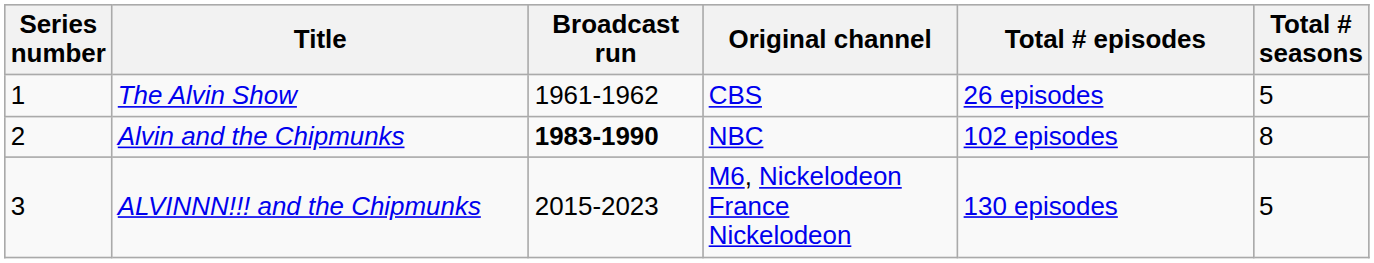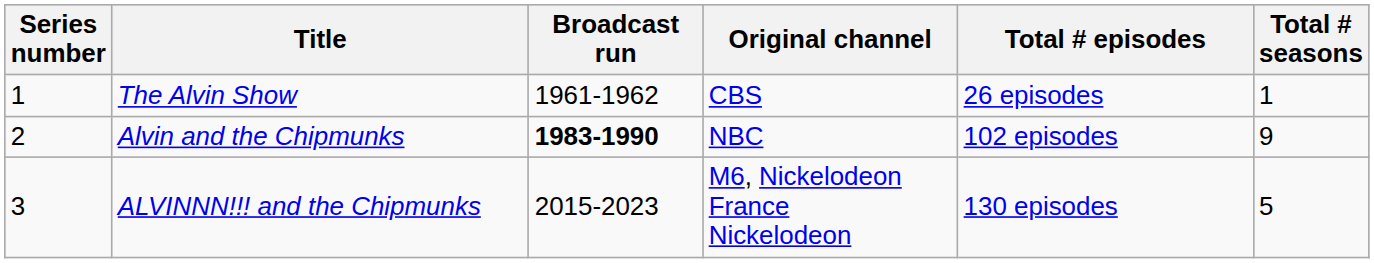 <table class="wikitable">
 <tr>
 <th style="width:30px;">Series number</th>
 <th style="width:250px;">Title</th>
 <th style="width:100px;">Broadcast run</th>
 <th style="width:150px;">Original channel</th>
 <th style="width:175px;">Total # episodes</th>
 <th style="width:30px;">Total # seasons</th>
 </tr>
 <tr>
 <td>1</td>
 <td><em><a href='#'>The Alvin Show</a></em></td>
 <td>1961-1962</td>
 <td><a href='#'>CBS</a></td>
 <td><a href='#'>26 episodes</a></td>
-<td>5</td>
+<td>1</td>
 </tr>
 <tr>
 <td>2</td>
 <td><em><a href='#'>Alvin and the Chipmunks</a></em></td>
 <td><strong>1983-1990</strong></td>
 <td><a href='#'>NBC</a></td>
 <td><a href='#'>102 episodes</a></td>
-<td>8</td>
+<td>9</td>
 </tr>
 <tr>
 <td>3</td>
 <td><em><a href='#'>ALVINNN!!! and the Chipmunks</a></em></td>
 <td>2015-2023</td>
 <td><a href='#'>M6</a>, <a href='#'>Nickelodeon France</a> <br><a href='#'>Nickelodeon</a> </td>
 <td><a href='#'>130 episodes</a></td>
 <td>5</td>
 </tr>
 </table>
